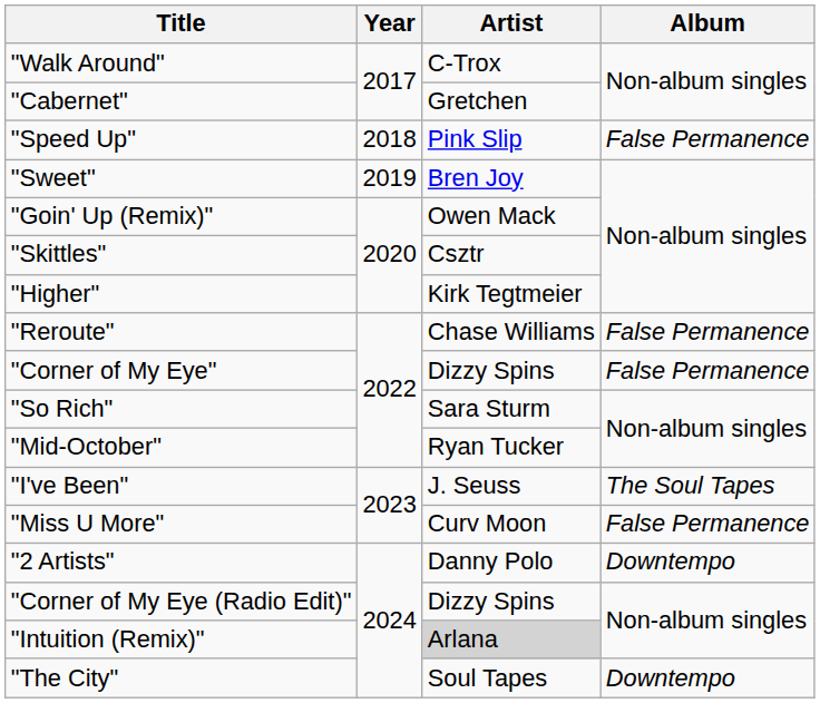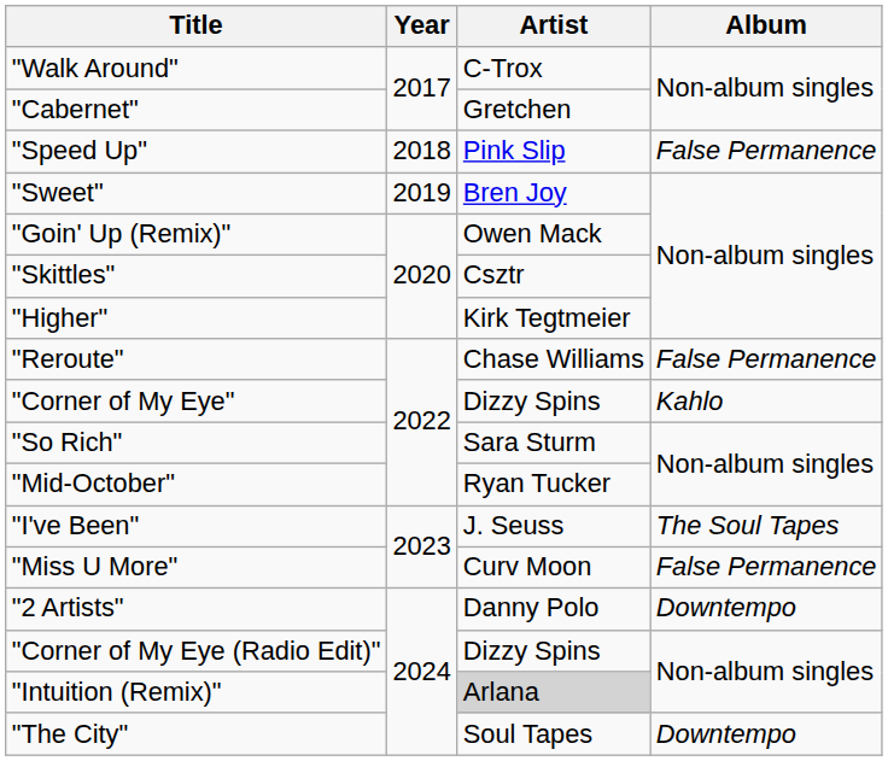 <table class="wikitable">
 <tr>
 <th>Title</th>
 <th>Year</th>
 <th>Artist</th>
 <th>Album</th>
 </tr>
 <tr>
 <td>"Walk Around"</td>
 <td rowspan="2">2017</td>
 <td>C-Trox</td>
 <td rowspan="2">Non-album singles</td>
 </tr>
 <tr>
 <td>"Cabernet"</td>
 <td>Gretchen</td>
 </tr>
 <tr>
 <td>"Speed Up"</td>
 <td>2018</td>
 <td><a href='#'>Pink Slip</a></td>
 <td><em>False Permanence</em></td>
 </tr>
 <tr>
 <td>"Sweet"</td>
 <td>2019</td>
 <td><a href='#'>Bren Joy</a></td>
 <td rowspan="4">Non-album singles</td>
 </tr>
 <tr>
 <td>"Goin' Up (Remix)"</td>
 <td rowspan="3">2020</td>
 <td>Owen Mack</td>
 </tr>
 <tr>
 <td>"Skittles"</td>
 <td>Csztr</td>
 </tr>
 <tr>
 <td>"Higher"</td>
 <td>Kirk Tegtmeier</td>
 </tr>
 <tr>
 <td>"Reroute"</td>
 <td rowspan="4">2022</td>
 <td>Chase Williams</td>
 <td><em>False Permanence</em></td>
 </tr>
 <tr>
 <td>"Corner of My Eye"</td>
 <td>Dizzy Spins</td>
-<td><em>False Permanence</em></td>
+<td><em>Kahlo</em></td>
 </tr>
 <tr>
 <td>"So Rich"</td>
 <td>Sara Sturm</td>
 <td rowspan="2">Non-album singles</td>
 </tr>
 <tr>
 <td>"Mid-October"</td>
 <td>Ryan Tucker</td>
 </tr>
 <tr>
 <td>"I've Been"</td>
 <td rowspan="2">2023</td>
 <td>J. Seuss</td>
 <td><em>The Soul Tapes</em></td>
 </tr>
 <tr>
 <td>"Miss U More"</td>
 <td>Curv Moon</td>
 <td><em>False Permanence</em></td>
 </tr>
 <tr>
 <td>"2 Artists"</td>
 <td rowspan="4">2024</td>
 <td>Danny Polo</td>
 <td><em>Downtempo</em></td>
 </tr>
 <tr>
 <td>"Corner of My Eye (Radio Edit)"</td>
 <td>Dizzy Spins</td>
 <td rowspan="2">Non-album singles</td>
 </tr>
 <tr>
 <td>"Intuition (Remix)"</td>
 <td style="background: lightgrey;">Arlana</td>
 </tr>
 <tr>
 <td>"The City"</td>
 <td>Soul Tapes</td>
 <td><em>Downtempo</em></td>
 </tr>
 </table>
